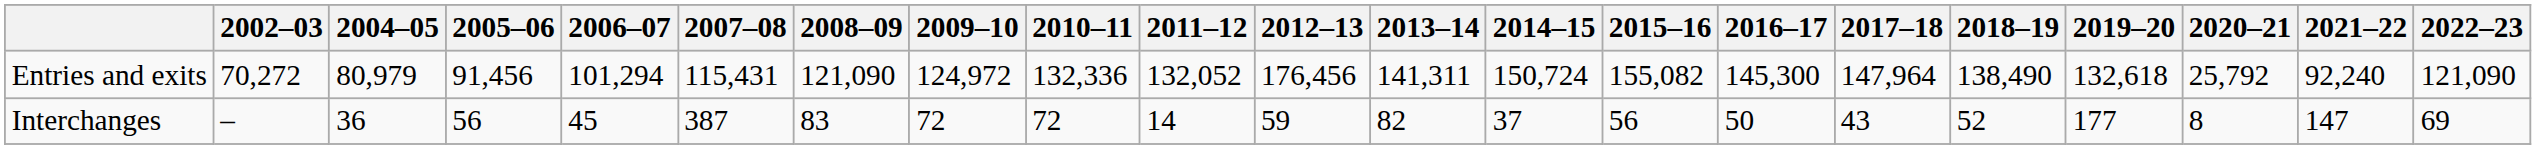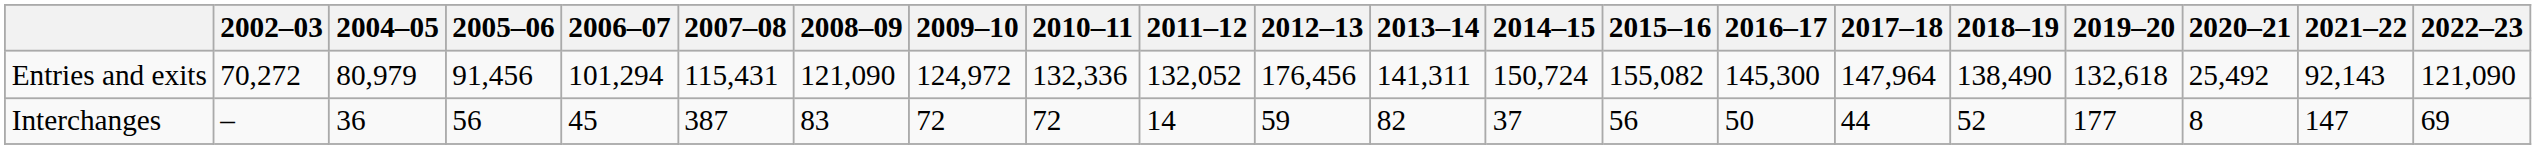 <table class="wikitable">
 <tr>
 <th></th>
 <th>2002–03</th>
 <th>2004–05</th>
 <th>2005–06</th>
 <th>2006–07</th>
 <th>2007–08</th>
 <th>2008–09</th>
 <th>2009–10</th>
 <th>2010–11</th>
 <th>2011–12</th>
 <th>2012–13</th>
 <th>2013–14</th>
 <th>2014–15</th>
 <th>2015–16</th>
 <th>2016–17</th>
 <th>2017–18</th>
 <th>2018–19</th>
 <th>2019–20</th>
 <th>2020–21</th>
 <th>2021–22</th>
 <th>2022–23</th>
 </tr>
 <tr>
 <td>Entries and exits</td>
 <td>70,272</td>
 <td>80,979</td>
 <td>91,456</td>
 <td>101,294</td>
 <td>115,431</td>
 <td>121,090</td>
 <td>124,972</td>
 <td>132,336</td>
 <td>132,052</td>
 <td>176,456</td>
 <td>141,311</td>
 <td>150,724</td>
 <td>155,082</td>
 <td>145,300</td>
 <td>147,964</td>
 <td>138,490</td>
 <td>132,618</td>
-<td>25,792</td>
-<td>92,240</td>
+<td>25,492</td>
+<td>92,143</td>
 <td>121,090</td>
 </tr>
 <tr>
 <td>Interchanges</td>
 <td>–</td>
 <td>36</td>
 <td>56</td>
 <td>45</td>
 <td>387</td>
 <td>83</td>
 <td>72</td>
 <td>72</td>
 <td>14</td>
 <td>59</td>
 <td>82</td>
 <td>37</td>
 <td>56</td>
 <td>50</td>
-<td>43</td>
+<td>44</td>
 <td>52</td>
 <td>177</td>
 <td>8</td>
 <td>147</td>
 <td>69</td>
 </tr>
 </table>
